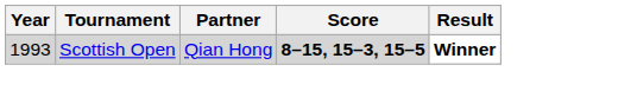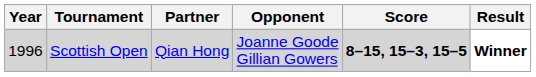 <table class="sortable wikitable" style="font-size: 90%;">
 <tr>
 <th>Year</th>
 <th>Tournament</th>
 <th>Partner</th>
+<th>Opponent</th>
 <th>Score</th>
 <th>Result</th>
 </tr>
 <tr style="background:#D5D5D5">
-<td align="center">1993</td>
+<td align="center">1996</td>
 <td align="left"><a href='#'>Scottish Open</a></td>
 <td align="left"> <a href='#'>Qian Hong</a></td>
+<td align="left"> <a href='#'>Joanne Goode</a> <br>  <a href='#'>Gillian Gowers</a></td>
 <td align="left"><strong>8–15, 15–3, 15–5</strong></td>
 <td style="text-align:left; background:white"> <strong>Winner</strong></td>
 </tr>
 </table>
